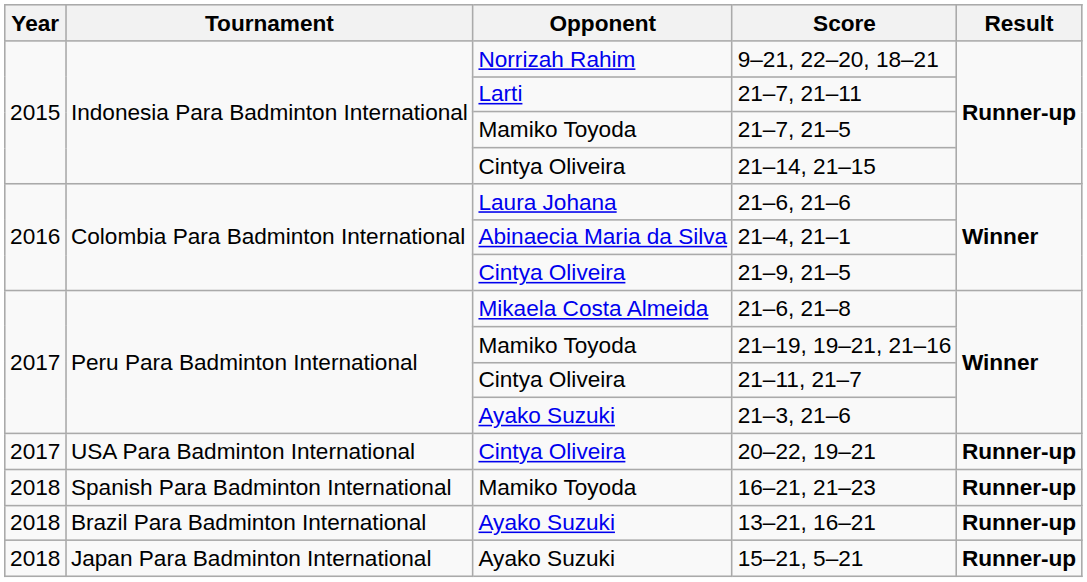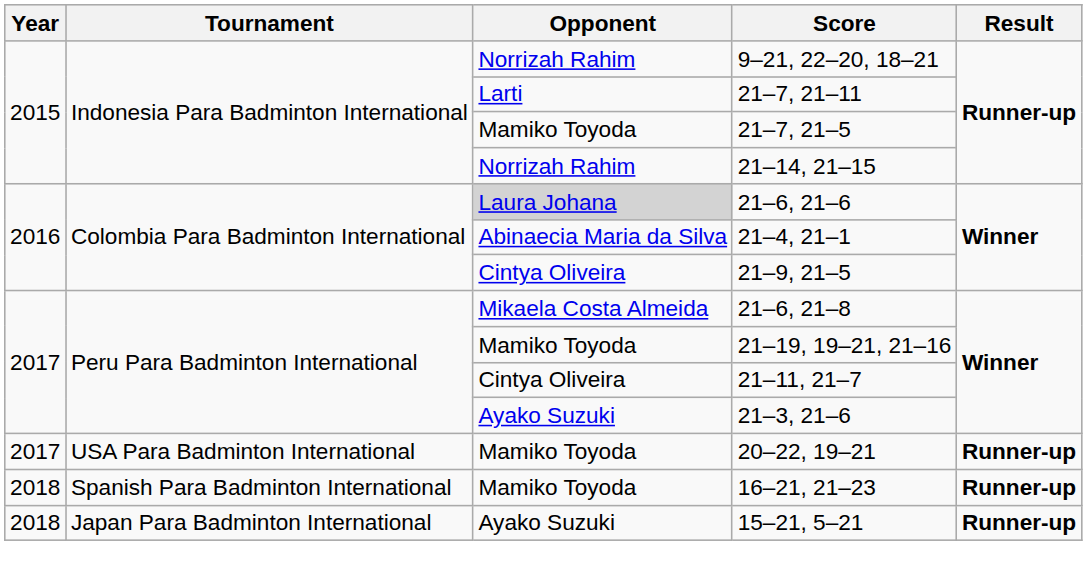 <table class="sortable wikitable" style="font-size: 90%;">
 <tr>
 <th>Year</th>
 <th>Tournament</th>
 <th>Opponent</th>
 <th>Score</th>
 <th>Result</th>
 </tr>
 <tr>
 <td rowspan="4" align="center">2015</td>
 <td rowspan="4" align="left">Indonesia Para Badminton International</td>
 <td align="left"> <a href='#'>Norrizah Rahim</a></td>
 <td align="left">9–21, 22–20, 18–21</td>
 <td rowspan="4"> <strong>Runner-up</strong></td>
 </tr>
 <tr>
 <td align="left"> <a href='#'>Larti</a></td>
 <td align="left">21–7, 21–11</td>
 </tr>
 <tr>
 <td align="left"> Mamiko Toyoda</td>
 <td align="left">21–7, 21–5</td>
 </tr>
 <tr>
-<td align="left"> Cintya Oliveira</td>
+<td align="left"> <a href='#'>Norrizah Rahim</a></td>
 <td align="left">21–14, 21–15</td>
 </tr>
 <tr>
 <td rowspan="3" align="center">2016</td>
 <td rowspan="3" align="left">Colombia Para Badminton International</td>
-<td align="left"> <a href='#'>Laura Johana</a></td>
+<td align="left" style="background: lightgrey;"> <a href='#'>Laura Johana</a></td>
 <td align="left">21–6, 21–6</td>
 <td rowspan="3"> <strong>Winner</strong></td>
 </tr>
 <tr>
 <td align="left"> <a href='#'>Abinaecia Maria da Silva</a></td>
 <td align="left">21–4, 21–1</td>
 </tr>
 <tr>
 <td align="left"> <a href='#'>Cintya Oliveira</a></td>
 <td align="left">21–9, 21–5</td>
 </tr>
 <tr>
 <td rowspan="4" align="center">2017</td>
 <td rowspan="4" align="left">Peru Para Badminton International</td>
 <td align="left"> <a href='#'>Mikaela Costa Almeida</a></td>
 <td align="left">21–6, 21–8</td>
 <td rowspan="4"> <strong>Winner</strong></td>
 </tr>
 <tr>
 <td align="left"> Mamiko Toyoda</td>
 <td align="left">21–19, 19–21, 21–16</td>
 </tr>
 <tr>
 <td align="left"> Cintya Oliveira</td>
 <td align="left">21–11, 21–7</td>
 </tr>
 <tr>
 <td align="left"> <a href='#'>Ayako Suzuki</a></td>
 <td align="left">21–3, 21–6</td>
 </tr>
 <tr>
 <td align="center">2017</td>
 <td align="left">USA Para Badminton International</td>
-<td align="left"> <a href='#'>Cintya Oliveira</a></td>
+<td align="left"> Mamiko Toyoda</td>
 <td align="left">20–22, 19–21</td>
 <td> <strong>Runner-up</strong></td>
 </tr>
 <tr>
 <td align="center">2018</td>
 <td align="left">Spanish Para Badminton International</td>
 <td align="left"> Mamiko Toyoda</td>
 <td align="left">16–21, 21–23</td>
 <td> <strong>Runner-up</strong></td>
 </tr>
 <tr>
 <td align="center">2018</td>
-<td align="left">Brazil Para Badminton International</td>
-<td align="left"> <a href='#'>Ayako Suzuki</a></td>
-<td align="left">13–21, 16–21</td>
-<td> <strong>Runner-up</strong></td>
-</tr>
-<tr>
-<td align="center">2018</td>
 <td align="left">Japan Para Badminton International</td>
 <td align="left"> Ayako Suzuki</td>
 <td align="left">15–21, 5–21</td>
 <td> <strong>Runner-up</strong></td>
 </tr>
 </table>
